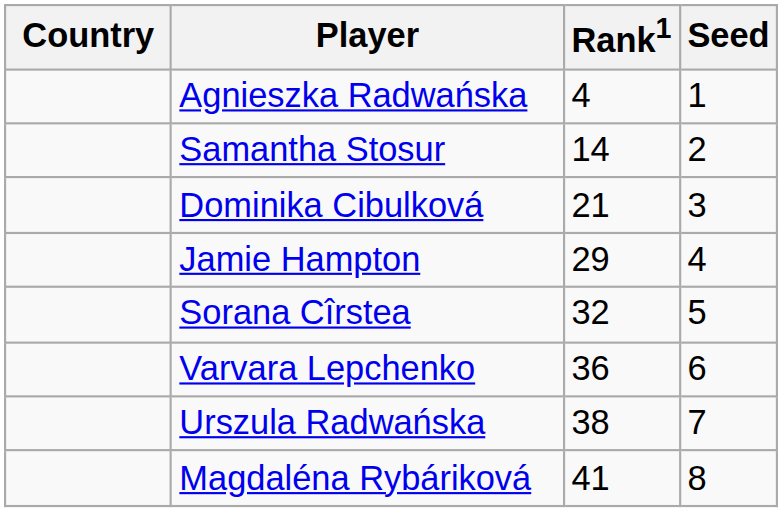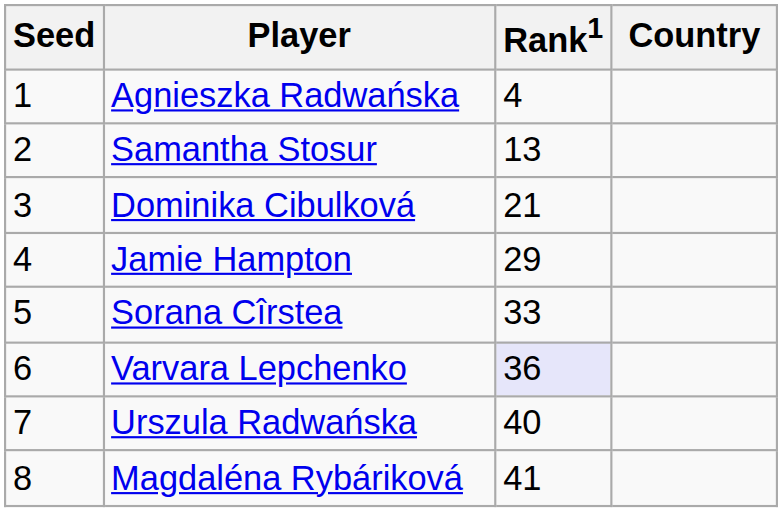 <table class="sortable wikitable">
 <tr>
-<th width="70">Country</th>
+<th>Seed</th>
 <th width="175">Player</th>
 <th>Rank<sup>1</sup></th>
-<th>Seed</th>
+<th width="70">Country</th>
 </tr>
 <tr>
-<td></td>
+<td>1</td>
 <td><a href='#'>Agnieszka Radwańska</a></td>
 <td>4</td>
-<td>1</td>
+<td></td>
 </tr>
 <tr>
+<td>2</td>
+<td><a href='#'>Samantha Stosur</a></td>
+<td>13</td>
 <td></td>
-<td><a href='#'>Samantha Stosur</a></td>
-<td>14</td>
-<td>2</td>
 </tr>
 <tr>
-<td></td>
+<td>3</td>
 <td><a href='#'>Dominika Cibulková</a></td>
 <td>21</td>
-<td>3</td>
+<td></td>
 </tr>
 <tr>
-<td></td>
+<td>4</td>
 <td><a href='#'>Jamie Hampton</a></td>
 <td>29</td>
-<td>4</td>
+<td></td>
 </tr>
 <tr>
+<td>5</td>
+<td><a href='#'>Sorana Cîrstea</a></td>
+<td>33</td>
 <td></td>
-<td><a href='#'>Sorana Cîrstea</a></td>
-<td>32</td>
-<td>5</td>
 </tr>
 <tr>
+<td>6</td>
+<td><a href='#'>Varvara Lepchenko</a></td>
+<td style="background: lavender;">36</td>
 <td></td>
-<td><a href='#'>Varvara Lepchenko</a></td>
-<td>36</td>
-<td>6</td>
 </tr>
 <tr>
+<td>7</td>
+<td><a href='#'>Urszula Radwańska</a></td>
+<td>40</td>
 <td></td>
-<td><a href='#'>Urszula Radwańska</a></td>
-<td>38</td>
-<td>7</td>
 </tr>
 <tr>
-<td></td>
+<td>8</td>
 <td><a href='#'>Magdaléna Rybáriková</a></td>
 <td>41</td>
-<td>8</td>
+<td></td>
 </tr>
 </table>
